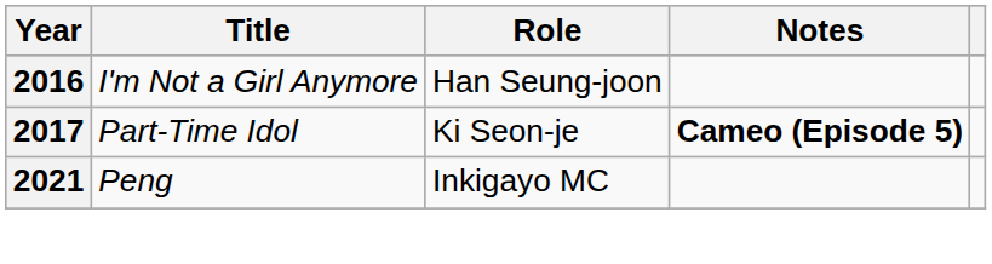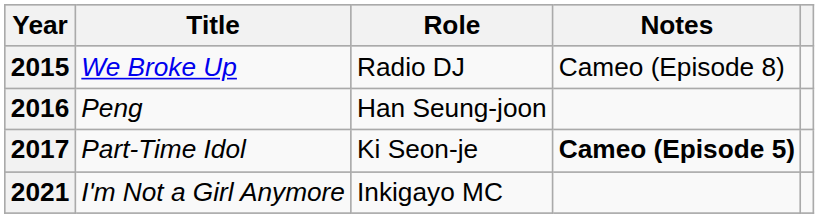 <table class="wikitable plainrowheaders sortable">
 <tr>
 <th scope="col">Year</th>
 <th scope="col">Title</th>
 <th scope="col">Role</th>
 <th scope="col">Notes</th>
 <th scope="col" class="unsortable"></th>
 </tr>
 <tr>
+<th scope="row">2015</th>
+<td><em><a href='#'>We Broke Up</a></em></td>
+<td>Radio DJ</td>
+<td>Cameo (Episode 8)</td>
+<td style="text-align:center"></td>
+</tr>
+<tr>
 <th scope="row">2016</th>
-<td><em>I'm Not a Girl Anymore</em></td>
+<td><em>Peng</em></td>
 <td>Han Seung-joon</td>
 <td></td>
 <td style="text-align:center"></td>
 </tr>
 <tr>
 <th scope="row">2017</th>
 <td><em>Part-Time Idol</em></td>
 <td>Ki Seon-je</td>
 <td><strong>Cameo (Episode 5)</strong></td>
 <td style="text-align:center"></td>
 </tr>
 <tr>
 <th scope="row">2021</th>
-<td><em>Peng</em></td>
+<td><em>I'm Not a Girl Anymore</em></td>
 <td>Inkigayo MC</td>
 <td></td>
 <td style="text-align:center"></td>
 </tr>
 </table>
